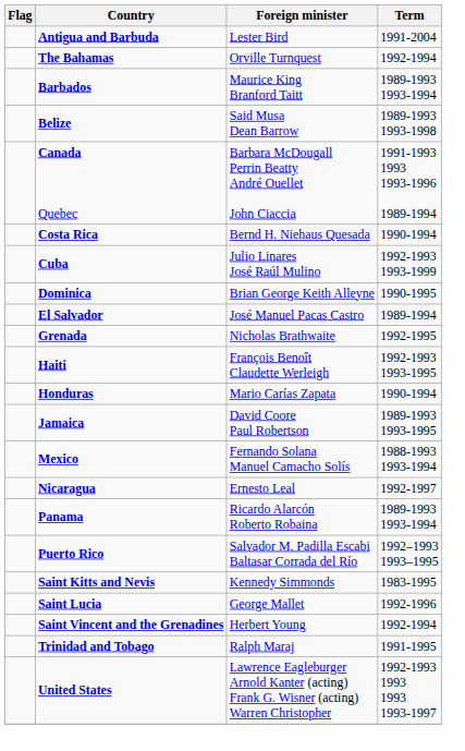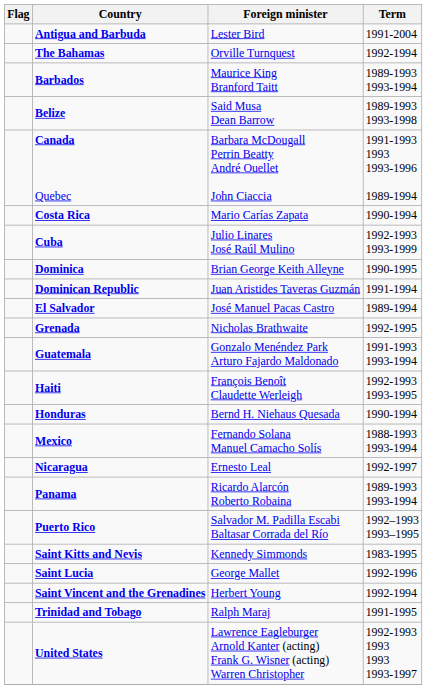 <table class="wikitable" style="font-size:95%;">
 <tr>
 <th>Flag</th>
 <th>Country</th>
 <th>Foreign minister</th>
 <th>Term</th>
 </tr>
 <tr>
 <td></td>
 <td><strong><a href='#'>Antigua and Barbuda</a></strong></td>
 <td><a href='#'>Lester Bird</a></td>
 <td>1991-2004</td>
 </tr>
 <tr>
 <td></td>
 <td><strong><a href='#'>The Bahamas</a></strong></td>
 <td><a href='#'>Orville Turnquest</a></td>
 <td>1992-1994</td>
 </tr>
 <tr>
 <td></td>
 <td><strong><a href='#'>Barbados</a></strong></td>
 <td><a href='#'>Maurice King</a><br><a href='#'>Branford Taitt</a></td>
 <td>1989-1993<br>1993-1994</td>
 </tr>
 <tr>
 <td></td>
 <td><strong><a href='#'>Belize</a></strong></td>
 <td><a href='#'>Said Musa</a><br><a href='#'>Dean Barrow</a></td>
 <td>1989-1993<br>1993-1998</td>
 </tr>
 <tr>
 <td><br><br><br><br></td>
 <td><strong><a href='#'>Canada</a></strong><br><br><br><br><a href='#'>Quebec</a></td>
 <td><a href='#'>Barbara McDougall</a><br><a href='#'>Perrin Beatty</a><br><a href='#'>André Ouellet</a><br><br><a href='#'>John Ciaccia</a></td>
 <td>1991-1993<br>1993<br>1993-1996<br><br>1989-1994</td>
 </tr>
 <tr>
 <td></td>
 <td><strong><a href='#'>Costa Rica</a></strong></td>
-<td><a href='#'>Bernd H. Niehaus Quesada</a></td>
+<td><a href='#'>Mario Carías Zapata</a></td>
 <td>1990-1994</td>
 </tr>
 <tr>
 <td></td>
 <td><strong><a href='#'>Cuba</a></strong></td>
 <td><a href='#'>Julio Linares</a><br><a href='#'>José Raúl Mulino</a></td>
 <td>1992-1993<br>1993-1999</td>
 </tr>
 <tr>
 <td></td>
 <td><strong><a href='#'>Dominica</a></strong></td>
 <td><a href='#'>Brian George Keith Alleyne</a></td>
 <td>1990-1995</td>
 </tr>
 <tr>
 <td></td>
+<td><strong><a href='#'>Dominican Republic</a></strong></td>
+<td><a href='#'>Juan Aristides Taveras Guzmán</a></td>
+<td>1991-1994</td>
+</tr>
+<tr>
+<td></td>
 <td><strong><a href='#'>El Salvador</a></strong></td>
 <td><a href='#'>José Manuel Pacas Castro</a></td>
 <td>1989-1994</td>
 </tr>
 <tr>
 <td></td>
 <td><strong><a href='#'>Grenada</a></strong></td>
 <td><a href='#'>Nicholas Brathwaite</a></td>
 <td>1992-1995</td>
 </tr>
 <tr>
 <td></td>
+<td><strong><a href='#'>Guatemala</a></strong></td>
+<td><a href='#'>Gonzalo Menéndez Park</a><br><a href='#'>Arturo Fajardo Maldonado</a></td>
+<td>1991-1993<br>1993-1994</td>
+</tr>
+<tr>
+<td></td>
 <td><strong><a href='#'>Haiti</a></strong></td>
 <td><a href='#'>François Benoît</a><br><a href='#'>Claudette Werleigh</a></td>
 <td>1992-1993<br>1993-1995</td>
 </tr>
 <tr>
 <td></td>
 <td><strong><a href='#'>Honduras</a></strong></td>
-<td><a href='#'>Mario Carías Zapata</a></td>
+<td><a href='#'>Bernd H. Niehaus Quesada</a></td>
 <td>1990-1994</td>
-</tr>
-<tr>
-<td></td>
-<td><strong><a href='#'>Jamaica</a></strong></td>
-<td><a href='#'>David Coore</a><br><a href='#'>Paul Robertson</a></td>
-<td>1989-1993<br>1993-1995</td>
 </tr>
 <tr>
 <td></td>
 <td><strong><a href='#'>Mexico</a></strong></td>
 <td><a href='#'>Fernando Solana</a><br><a href='#'>Manuel Camacho Solís</a></td>
 <td>1988-1993<br>1993-1994</td>
 </tr>
 <tr>
 <td></td>
 <td><strong><a href='#'>Nicaragua</a></strong></td>
 <td><a href='#'>Ernesto Leal</a></td>
 <td>1992-1997</td>
 </tr>
 <tr>
 <td></td>
 <td><strong><a href='#'>Panama</a></strong></td>
 <td><a href='#'>Ricardo Alarcón</a><br><a href='#'>Roberto Robaina</a></td>
 <td>1989-1993<br>1993-1994</td>
 </tr>
 <tr>
 <td></td>
 <td><strong><a href='#'>Puerto Rico</a></strong></td>
 <td><a href='#'>Salvador M. Padilla Escabi</a> <br> <a href='#'>Baltasar Corrada del Río</a></td>
 <td>1992–1993 <br> 1993–1995</td>
 </tr>
 <tr>
 <td></td>
 <td><strong><a href='#'>Saint Kitts and Nevis</a></strong></td>
 <td><a href='#'>Kennedy Simmonds</a></td>
 <td>1983-1995</td>
 </tr>
 <tr>
 <td></td>
 <td><strong><a href='#'>Saint Lucia</a></strong></td>
 <td><a href='#'>George Mallet</a></td>
 <td>1992-1996</td>
 </tr>
 <tr>
 <td></td>
 <td><strong><a href='#'>Saint Vincent and the Grenadines</a></strong></td>
 <td><a href='#'>Herbert Young</a></td>
 <td>1992-1994</td>
 </tr>
 <tr>
 <td></td>
 <td><strong><a href='#'>Trinidad and Tobago</a></strong></td>
 <td><a href='#'>Ralph Maraj</a></td>
 <td>1991-1995</td>
 </tr>
 <tr>
 <td></td>
 <td><strong><a href='#'>United States</a></strong></td>
 <td><a href='#'>Lawrence Eagleburger</a><br><a href='#'>Arnold Kanter</a> (acting)<br><a href='#'>Frank G. Wisner</a> (acting)<br><a href='#'>Warren Christopher</a></td>
 <td>1992-1993<br>1993<br>1993<br>1993-1997</td>
 </tr>
 <tr>
 </tr>
 </table>
